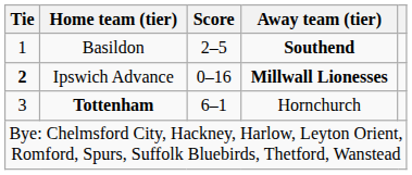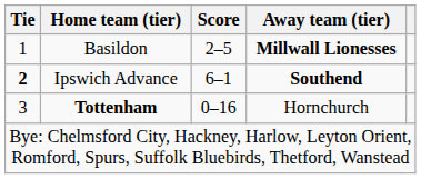 <table class="wikitable" style="text-align:center; font-size:85%">
 <tr>
 <th>Tie</th>
 <th>Home team (tier)</th>
 <th>Score</th>
 <th>Away team (tier)</th>
 <th></th>
 </tr>
 <tr>
 <td align="center">1</td>
 <td>Basildon</td>
 <td align="center">2–5</td>
-<td><strong>Southend</strong></td>
+<td><strong>Millwall Lionesses</strong></td>
 <td></td>
 </tr>
 <tr>
 <td align="center"><strong>2</strong></td>
 <td>Ipswich Advance</td>
-<td align="center">0–16</td>
-<td><strong>Millwall Lionesses</strong></td>
+<td align="center">6–1</td>
+<td><strong>Southend</strong></td>
 <td></td>
 </tr>
 <tr>
 <td align="center">3</td>
 <td><strong>Tottenham</strong></td>
-<td align="center">6–1</td>
+<td align="center">0–16</td>
 <td>Hornchurch</td>
 <td></td>
 </tr>
 <tr>
 <td colspan="5" align="center">Bye: Chelmsford City, Hackney, Harlow, Leyton Orient,<br>Romford, Spurs, Suffolk Bluebirds, Thetford, Wanstead</td>
 </tr>
 </table>
